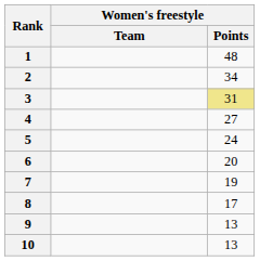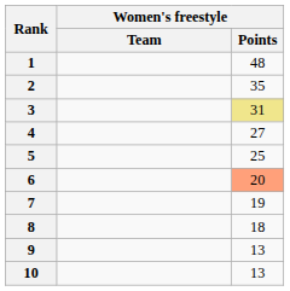 <table class="wikitable" width=304 style="text-align:center;">
 <tr>
 <th width=50 rowspan="2">Rank</th>
 <th colspan="2">Women's freestyle</th>
 </tr>
 <tr>
 <th width=200>Team</th>
 <th width=50>Points</th>
 </tr>
 <tr>
 <th>1</th>
 <td align=left></td>
 <td>48</td>
 </tr>
 <tr>
 <th>2</th>
 <td align=left></td>
-<td>34</td>
+<td>35</td>
 </tr>
 <tr>
 <th>3</th>
 <td align=left></td>
 <td style="background: khaki;">31</td>
 </tr>
 <tr>
 <th>4</th>
 <td align=left></td>
 <td>27</td>
 </tr>
 <tr>
 <th>5</th>
 <td align=left></td>
-<td>24</td>
+<td>25</td>
 </tr>
 <tr>
 <th>6</th>
 <td align=left></td>
-<td>20</td>
+<td style="background: lightsalmon;">20</td>
 </tr>
 <tr>
 <th>7</th>
 <td align=left></td>
 <td>19</td>
 </tr>
 <tr>
 <th>8</th>
 <td align=left></td>
-<td>17</td>
+<td>18</td>
 </tr>
 <tr>
 <th>9</th>
 <td align=left></td>
 <td>13</td>
 </tr>
 <tr>
 <th>10</th>
 <td align=left></td>
 <td>13</td>
 </tr>
 </table>
